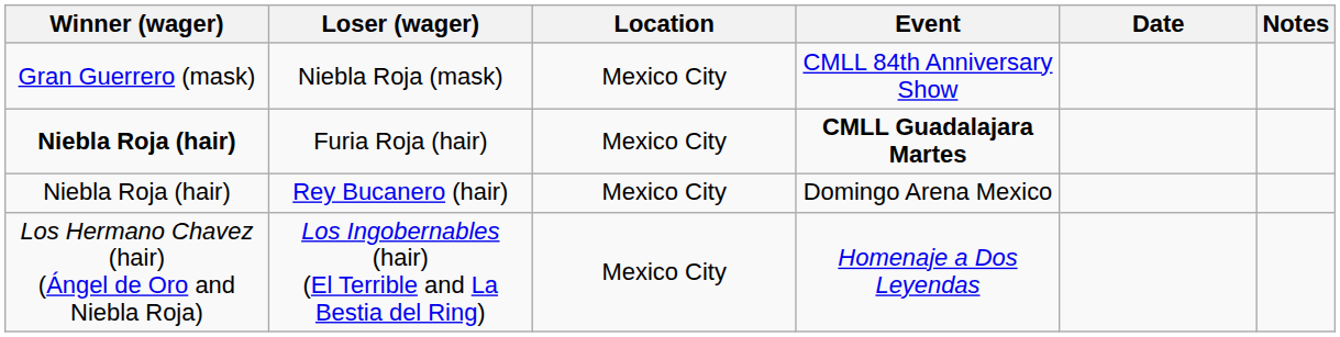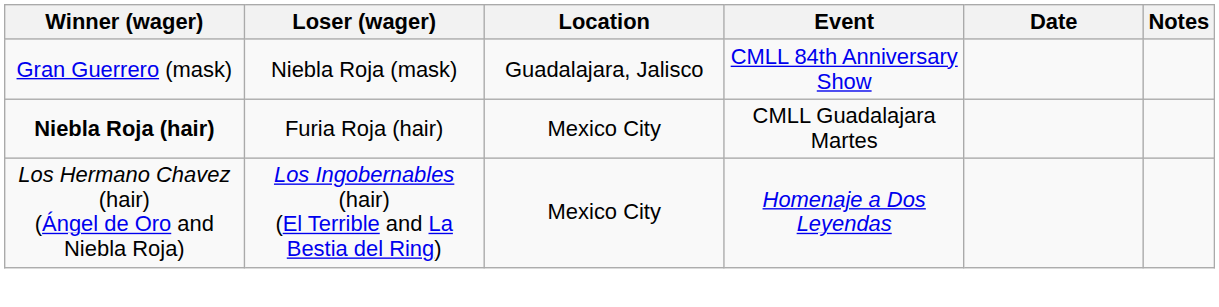 <table class="wikitable sortable" width=100%  style="text-align: center">
 <tr>
 <th width=20% scope="col">Winner (wager)</th>
 <th width=20% scope="col">Loser (wager)</th>
 <th width=20% scope="col">Location</th>
 <th width=20% scope="col">Event</th>
 <th width=15% scope="col">Date</th>
 <th class="unsortable" width=5% scope="col">Notes</th>
 </tr>
 <tr>
 <td><a href='#'>Gran Guerrero</a> (mask)</td>
 <td>Niebla Roja (mask)</td>
-<td>Mexico City</td>
+<td>Guadalajara, Jalisco</td>
 <td><a href='#'>CMLL 84th Anniversary Show</a></td>
 <td></td>
 <td></td>
 </tr>
 <tr>
 <td><strong>Niebla Roja (hair)</strong></td>
 <td>Furia Roja (hair)</td>
 <td>Mexico City</td>
-<td><strong>CMLL Guadalajara Martes</strong></td>
-<td></td>
-<td></td>
-</tr>
-<tr>
-<td>Niebla Roja (hair)</td>
-<td><a href='#'>Rey Bucanero</a> (hair)</td>
-<td>Mexico City</td>
-<td>Domingo Arena Mexico</td>
+<td>CMLL Guadalajara Martes</td>
 <td></td>
 <td></td>
 </tr>
 <tr>
 <td><em>Los Hermano Chavez</em> (hair)<br>(<a href='#'>Ángel de Oro</a> and Niebla Roja)</td>
 <td><em><a href='#'>Los Ingobernables</a></em> (hair)<br>(<a href='#'>El Terrible</a> and <a href='#'>La Bestia del Ring</a>)</td>
 <td>Mexico City</td>
 <td><em><a href='#'>Homenaje a Dos Leyendas</a></em></td>
 <td></td>
 <td></td>
 </tr>
 </table>
